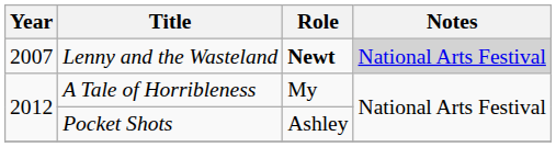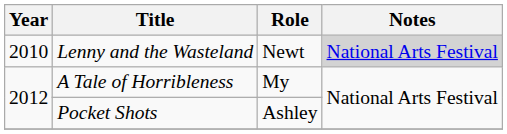 <table class="wikitable sortable">
 <tr>
 <th>Year</th>
 <th>Title</th>
 <th>Role</th>
 <th class="unsortable">Notes</th>
 </tr>
 <tr>
-<td>2007</td>
+<td>2010</td>
 <td><em>Lenny and the Wasteland</em></td>
-<td><strong>Newt</strong></td>
+<td>Newt</td>
 <td style="background: lightgrey;"><a href='#'>National Arts Festival</a></td>
 </tr>
 <tr>
 <td rowspan="2">2012</td>
 <td><em>A Tale of Horribleness</em></td>
 <td>My</td>
 <td rowspan="2">National Arts Festival</td>
 </tr>
 <tr>
 <td><em>Pocket Shots</em></td>
 <td>Ashley</td>
 </tr>
 <tr>
 </tr>
 </table>
